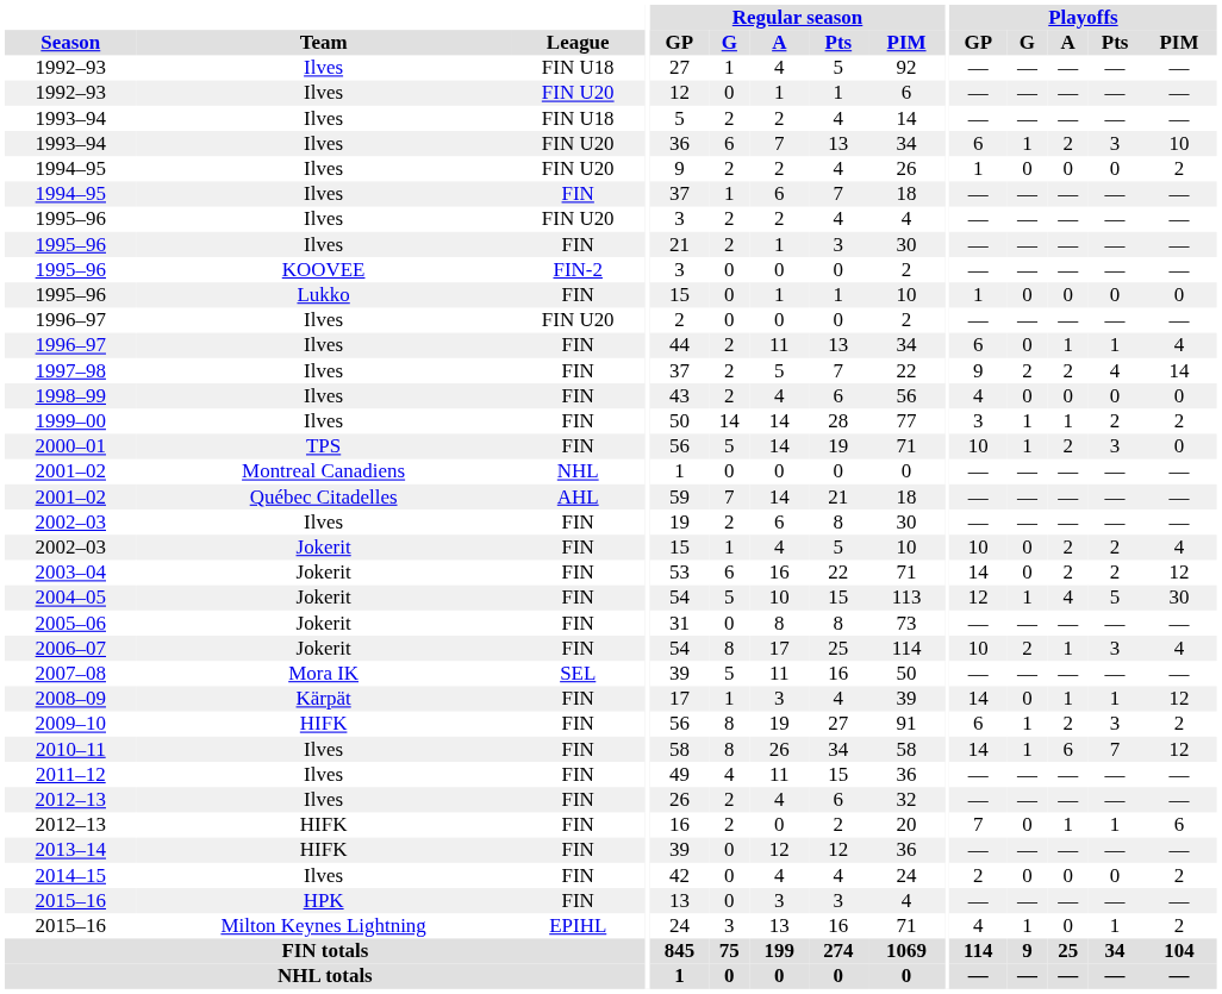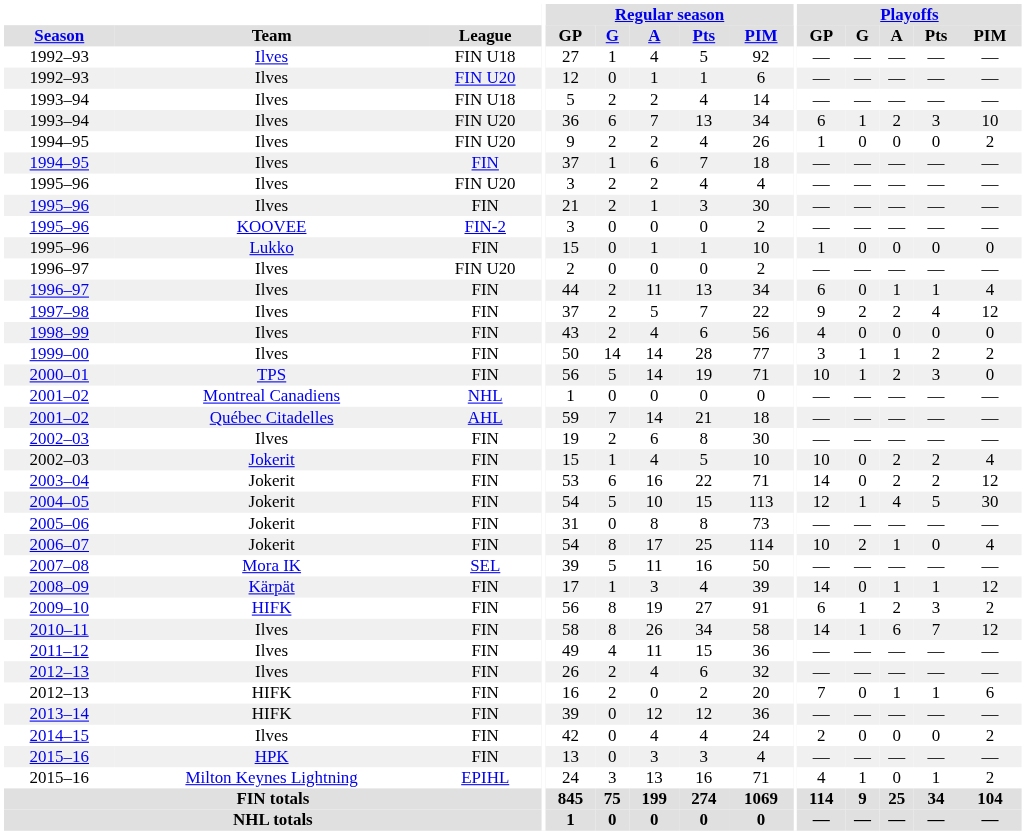 <table border="0" cellpadding="1" cellspacing="0" style="text-align:center; width:60em">
 <tr bgcolor="#e0e0e0">
 <th colspan="3" bgcolor="#ffffff"></th>
 <th rowspan="100" bgcolor="#ffffff"></th>
 <th colspan="5"><a href='#'>Regular season</a></th>
 <th rowspan="100" bgcolor="#ffffff"></th>
 <th colspan="5"><a href='#'>Playoffs</a></th>
 </tr>
 <tr bgcolor="#e0e0e0">
 <th><a href='#'>Season</a></th>
 <th>Team</th>
 <th>League</th>
 <th>GP</th>
 <th><a href='#'>G</a></th>
 <th><a href='#'>A</a></th>
 <th><a href='#'>Pts</a></th>
 <th><a href='#'>PIM</a></th>
 <th>GP</th>
 <th>G</th>
 <th>A</th>
 <th>Pts</th>
 <th>PIM</th>
 </tr>
 <tr>
 <td>1992–93</td>
 <td><a href='#'>Ilves</a></td>
 <td>FIN U18</td>
 <td>27</td>
 <td>1</td>
 <td>4</td>
 <td>5</td>
 <td>92</td>
 <td>—</td>
 <td>—</td>
 <td>—</td>
 <td>—</td>
 <td>—</td>
 </tr>
 <tr bgcolor="#f0f0f0">
 <td>1992–93</td>
 <td>Ilves</td>
 <td><a href='#'>FIN U20</a></td>
 <td>12</td>
 <td>0</td>
 <td>1</td>
 <td>1</td>
 <td>6</td>
 <td>—</td>
 <td>—</td>
 <td>—</td>
 <td>—</td>
 <td>—</td>
 </tr>
 <tr>
 <td>1993–94</td>
 <td>Ilves</td>
 <td>FIN U18</td>
 <td>5</td>
 <td>2</td>
 <td>2</td>
 <td>4</td>
 <td>14</td>
 <td>—</td>
 <td>—</td>
 <td>—</td>
 <td>—</td>
 <td>—</td>
 </tr>
 <tr bgcolor="#f0f0f0">
 <td>1993–94</td>
 <td>Ilves</td>
 <td>FIN U20</td>
 <td>36</td>
 <td>6</td>
 <td>7</td>
 <td>13</td>
 <td>34</td>
 <td>6</td>
 <td>1</td>
 <td>2</td>
 <td>3</td>
 <td>10</td>
 </tr>
 <tr>
 <td>1994–95</td>
 <td>Ilves</td>
 <td>FIN U20</td>
 <td>9</td>
 <td>2</td>
 <td>2</td>
 <td>4</td>
 <td>26</td>
 <td>1</td>
 <td>0</td>
 <td>0</td>
 <td>0</td>
 <td>2</td>
 </tr>
 <tr bgcolor="#f0f0f0">
 <td><a href='#'>1994–95</a></td>
 <td>Ilves</td>
 <td><a href='#'>FIN</a></td>
 <td>37</td>
 <td>1</td>
 <td>6</td>
 <td>7</td>
 <td>18</td>
 <td>—</td>
 <td>—</td>
 <td>—</td>
 <td>—</td>
 <td>—</td>
 </tr>
 <tr>
 <td>1995–96</td>
 <td>Ilves</td>
 <td>FIN U20</td>
 <td>3</td>
 <td>2</td>
 <td>2</td>
 <td>4</td>
 <td>4</td>
 <td>—</td>
 <td>—</td>
 <td>—</td>
 <td>—</td>
 <td>—</td>
 </tr>
 <tr bgcolor="#f0f0f0">
 <td><a href='#'>1995–96</a></td>
 <td>Ilves</td>
 <td>FIN</td>
 <td>21</td>
 <td>2</td>
 <td>1</td>
 <td>3</td>
 <td>30</td>
 <td>—</td>
 <td>—</td>
 <td>—</td>
 <td>—</td>
 <td>—</td>
 </tr>
 <tr>
 <td><a href='#'>1995–96</a></td>
 <td><a href='#'>KOOVEE</a></td>
 <td><a href='#'>FIN-2</a></td>
 <td>3</td>
 <td>0</td>
 <td>0</td>
 <td>0</td>
 <td>2</td>
 <td>—</td>
 <td>—</td>
 <td>—</td>
 <td>—</td>
 <td>—</td>
 </tr>
 <tr bgcolor="#f0f0f0">
 <td>1995–96</td>
 <td><a href='#'>Lukko</a></td>
 <td>FIN</td>
 <td>15</td>
 <td>0</td>
 <td>1</td>
 <td>1</td>
 <td>10</td>
 <td>1</td>
 <td>0</td>
 <td>0</td>
 <td>0</td>
 <td>0</td>
 </tr>
 <tr>
 <td>1996–97</td>
 <td>Ilves</td>
 <td>FIN U20</td>
 <td>2</td>
 <td>0</td>
 <td>0</td>
 <td>0</td>
 <td>2</td>
 <td>—</td>
 <td>—</td>
 <td>—</td>
 <td>—</td>
 <td>—</td>
 </tr>
 <tr bgcolor="#f0f0f0">
 <td><a href='#'>1996–97</a></td>
 <td>Ilves</td>
 <td>FIN</td>
 <td>44</td>
 <td>2</td>
 <td>11</td>
 <td>13</td>
 <td>34</td>
 <td>6</td>
 <td>0</td>
 <td>1</td>
 <td>1</td>
 <td>4</td>
 </tr>
 <tr>
 <td><a href='#'>1997–98</a></td>
 <td>Ilves</td>
 <td>FIN</td>
 <td>37</td>
 <td>2</td>
 <td>5</td>
 <td>7</td>
 <td>22</td>
 <td>9</td>
 <td>2</td>
 <td>2</td>
 <td>4</td>
-<td>14</td>
+<td>12</td>
 </tr>
 <tr bgcolor="#f0f0f0">
 <td><a href='#'>1998–99</a></td>
 <td>Ilves</td>
 <td>FIN</td>
 <td>43</td>
 <td>2</td>
 <td>4</td>
 <td>6</td>
 <td>56</td>
 <td>4</td>
 <td>0</td>
 <td>0</td>
 <td>0</td>
 <td>0</td>
 </tr>
 <tr>
 <td><a href='#'>1999–00</a></td>
 <td>Ilves</td>
 <td>FIN</td>
 <td>50</td>
 <td>14</td>
 <td>14</td>
 <td>28</td>
 <td>77</td>
 <td>3</td>
 <td>1</td>
 <td>1</td>
 <td>2</td>
 <td>2</td>
 </tr>
 <tr bgcolor="#f0f0f0">
 <td><a href='#'>2000–01</a></td>
 <td><a href='#'>TPS</a></td>
 <td>FIN</td>
 <td>56</td>
 <td>5</td>
 <td>14</td>
 <td>19</td>
 <td>71</td>
 <td>10</td>
 <td>1</td>
 <td>2</td>
 <td>3</td>
 <td>0</td>
 </tr>
 <tr>
 <td><a href='#'>2001–02</a></td>
 <td><a href='#'>Montreal Canadiens</a></td>
 <td><a href='#'>NHL</a></td>
 <td>1</td>
 <td>0</td>
 <td>0</td>
 <td>0</td>
 <td>0</td>
 <td>—</td>
 <td>—</td>
 <td>—</td>
 <td>—</td>
 <td>—</td>
 </tr>
 <tr bgcolor="#f0f0f0">
 <td><a href='#'>2001–02</a></td>
 <td><a href='#'>Québec Citadelles</a></td>
 <td><a href='#'>AHL</a></td>
 <td>59</td>
 <td>7</td>
 <td>14</td>
 <td>21</td>
 <td>18</td>
 <td>—</td>
 <td>—</td>
 <td>—</td>
 <td>—</td>
 <td>—</td>
 </tr>
 <tr>
 <td><a href='#'>2002–03</a></td>
 <td>Ilves</td>
 <td>FIN</td>
 <td>19</td>
 <td>2</td>
 <td>6</td>
 <td>8</td>
 <td>30</td>
 <td>—</td>
 <td>—</td>
 <td>—</td>
 <td>—</td>
 <td>—</td>
 </tr>
 <tr bgcolor="#f0f0f0">
 <td>2002–03</td>
 <td><a href='#'>Jokerit</a></td>
 <td>FIN</td>
 <td>15</td>
 <td>1</td>
 <td>4</td>
 <td>5</td>
 <td>10</td>
 <td>10</td>
 <td>0</td>
 <td>2</td>
 <td>2</td>
 <td>4</td>
 </tr>
 <tr>
 <td><a href='#'>2003–04</a></td>
 <td>Jokerit</td>
 <td>FIN</td>
 <td>53</td>
 <td>6</td>
 <td>16</td>
 <td>22</td>
 <td>71</td>
 <td>14</td>
 <td>0</td>
 <td>2</td>
 <td>2</td>
 <td>12</td>
 </tr>
 <tr bgcolor="#f0f0f0">
 <td><a href='#'>2004–05</a></td>
 <td>Jokerit</td>
 <td>FIN</td>
 <td>54</td>
 <td>5</td>
 <td>10</td>
 <td>15</td>
 <td>113</td>
 <td>12</td>
 <td>1</td>
 <td>4</td>
 <td>5</td>
 <td>30</td>
 </tr>
 <tr>
 <td><a href='#'>2005–06</a></td>
 <td>Jokerit</td>
 <td>FIN</td>
 <td>31</td>
 <td>0</td>
 <td>8</td>
 <td>8</td>
 <td>73</td>
 <td>—</td>
 <td>—</td>
 <td>—</td>
 <td>—</td>
 <td>—</td>
 </tr>
 <tr bgcolor="#f0f0f0">
 <td><a href='#'>2006–07</a></td>
 <td>Jokerit</td>
 <td>FIN</td>
 <td>54</td>
 <td>8</td>
 <td>17</td>
 <td>25</td>
 <td>114</td>
 <td>10</td>
 <td>2</td>
 <td>1</td>
-<td>3</td>
+<td>0</td>
 <td>4</td>
 </tr>
 <tr>
 <td><a href='#'>2007–08</a></td>
 <td><a href='#'>Mora IK</a></td>
 <td><a href='#'>SEL</a></td>
 <td>39</td>
 <td>5</td>
 <td>11</td>
 <td>16</td>
 <td>50</td>
 <td>—</td>
 <td>—</td>
 <td>—</td>
 <td>—</td>
 <td>—</td>
 </tr>
 <tr bgcolor="#f0f0f0">
 <td><a href='#'>2008–09</a></td>
 <td><a href='#'>Kärpät</a></td>
 <td>FIN</td>
 <td>17</td>
 <td>1</td>
 <td>3</td>
 <td>4</td>
 <td>39</td>
 <td>14</td>
 <td>0</td>
 <td>1</td>
 <td>1</td>
 <td>12</td>
 </tr>
 <tr>
 <td><a href='#'>2009–10</a></td>
 <td><a href='#'>HIFK</a></td>
 <td>FIN</td>
 <td>56</td>
 <td>8</td>
 <td>19</td>
 <td>27</td>
 <td>91</td>
 <td>6</td>
 <td>1</td>
 <td>2</td>
 <td>3</td>
 <td>2</td>
 </tr>
 <tr bgcolor="#f0f0f0">
 <td><a href='#'>2010–11</a></td>
 <td>Ilves</td>
 <td>FIN</td>
 <td>58</td>
 <td>8</td>
 <td>26</td>
 <td>34</td>
 <td>58</td>
 <td>14</td>
 <td>1</td>
 <td>6</td>
 <td>7</td>
 <td>12</td>
 </tr>
 <tr>
 <td><a href='#'>2011–12</a></td>
 <td>Ilves</td>
 <td>FIN</td>
 <td>49</td>
 <td>4</td>
 <td>11</td>
 <td>15</td>
 <td>36</td>
 <td>—</td>
 <td>—</td>
 <td>—</td>
 <td>—</td>
 <td>—</td>
 </tr>
 <tr bgcolor="#f0f0f0">
 <td><a href='#'>2012–13</a></td>
 <td>Ilves</td>
 <td>FIN</td>
 <td>26</td>
 <td>2</td>
 <td>4</td>
 <td>6</td>
 <td>32</td>
 <td>—</td>
 <td>—</td>
 <td>—</td>
 <td>—</td>
 <td>—</td>
 </tr>
 <tr>
 <td>2012–13</td>
 <td>HIFK</td>
 <td>FIN</td>
 <td>16</td>
 <td>2</td>
 <td>0</td>
 <td>2</td>
 <td>20</td>
 <td>7</td>
 <td>0</td>
 <td>1</td>
 <td>1</td>
 <td>6</td>
 </tr>
 <tr bgcolor="#f0f0f0">
 <td><a href='#'>2013–14</a></td>
 <td>HIFK</td>
 <td>FIN</td>
 <td>39</td>
 <td>0</td>
 <td>12</td>
 <td>12</td>
 <td>36</td>
 <td>—</td>
 <td>—</td>
 <td>—</td>
 <td>—</td>
 <td>—</td>
 </tr>
 <tr>
 <td><a href='#'>2014–15</a></td>
 <td>Ilves</td>
 <td>FIN</td>
 <td>42</td>
 <td>0</td>
 <td>4</td>
 <td>4</td>
 <td>24</td>
 <td>2</td>
 <td>0</td>
 <td>0</td>
 <td>0</td>
 <td>2</td>
 </tr>
 <tr bgcolor="#f0f0f0">
 <td><a href='#'>2015–16</a></td>
 <td><a href='#'>HPK</a></td>
 <td>FIN</td>
 <td>13</td>
 <td>0</td>
 <td>3</td>
 <td>3</td>
 <td>4</td>
 <td>—</td>
 <td>—</td>
 <td>—</td>
 <td>—</td>
 <td>—</td>
 </tr>
 <tr>
 <td>2015–16</td>
 <td><a href='#'>Milton Keynes Lightning</a></td>
 <td><a href='#'>EPIHL</a></td>
 <td>24</td>
 <td>3</td>
 <td>13</td>
 <td>16</td>
 <td>71</td>
 <td>4</td>
 <td>1</td>
 <td>0</td>
 <td>1</td>
 <td>2</td>
 </tr>
 <tr bgcolor="#e0e0e0">
 <th colspan="3">FIN totals</th>
 <th>845</th>
 <th>75</th>
 <th>199</th>
 <th>274</th>
 <th>1069</th>
 <th>114</th>
 <th>9</th>
 <th>25</th>
 <th>34</th>
 <th>104</th>
 </tr>
 <tr bgcolor="#e0e0e0">
 <th colspan="3">NHL totals</th>
 <th>1</th>
 <th>0</th>
 <th>0</th>
 <th>0</th>
 <th>0</th>
 <th>—</th>
 <th>—</th>
 <th>—</th>
 <th>—</th>
 <th>—</th>
 </tr>
 </table>
